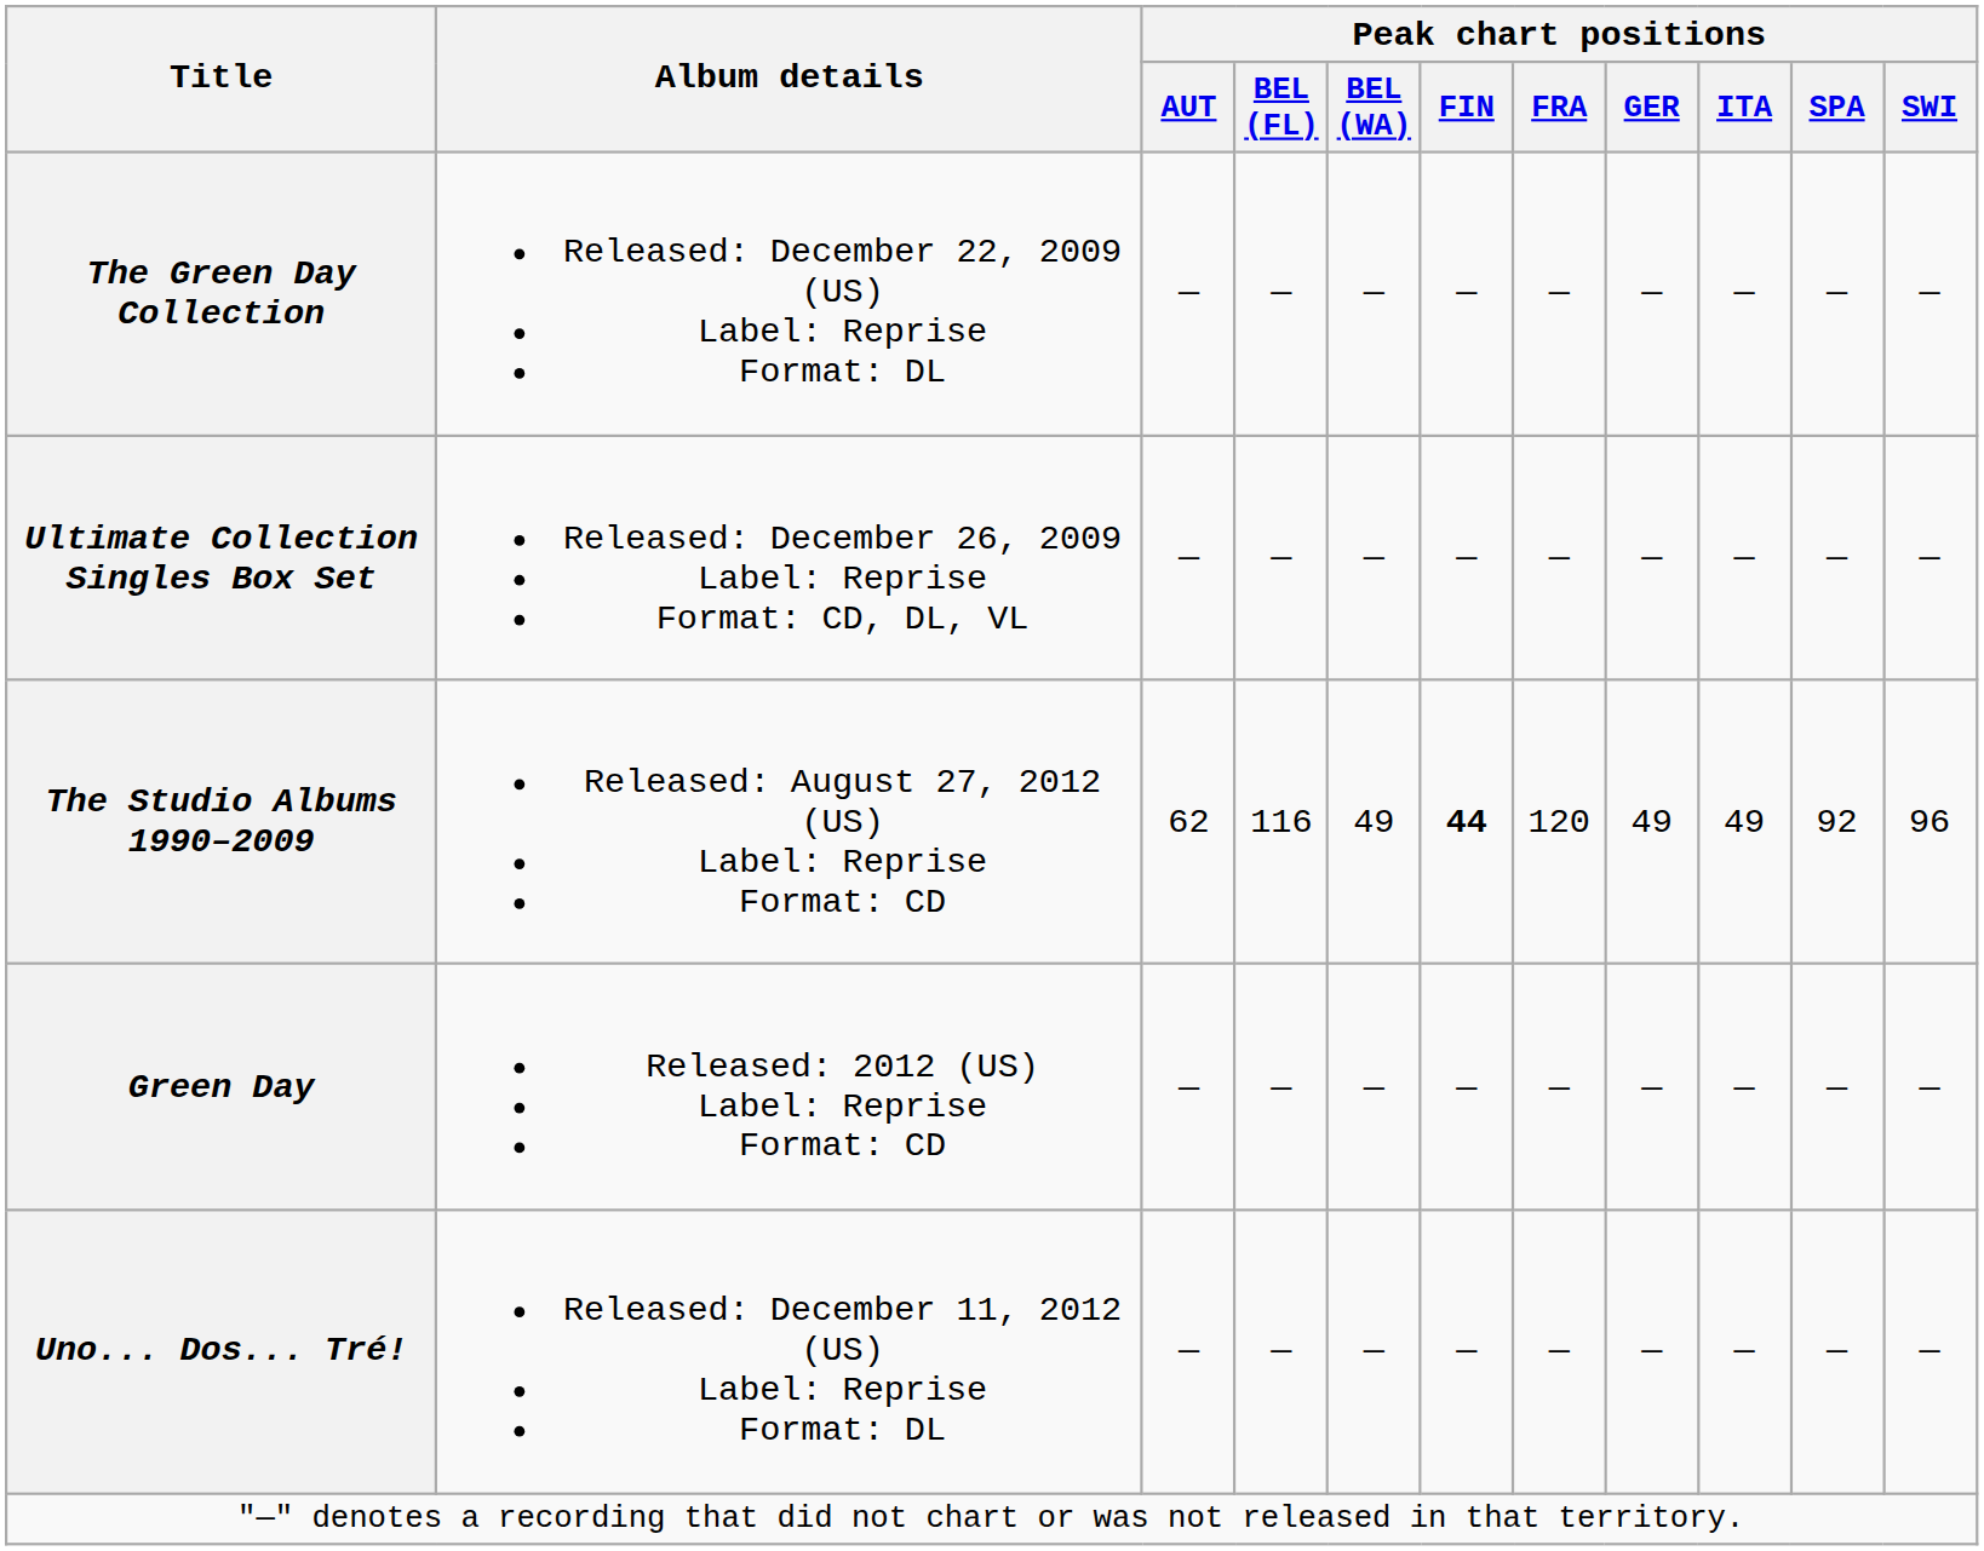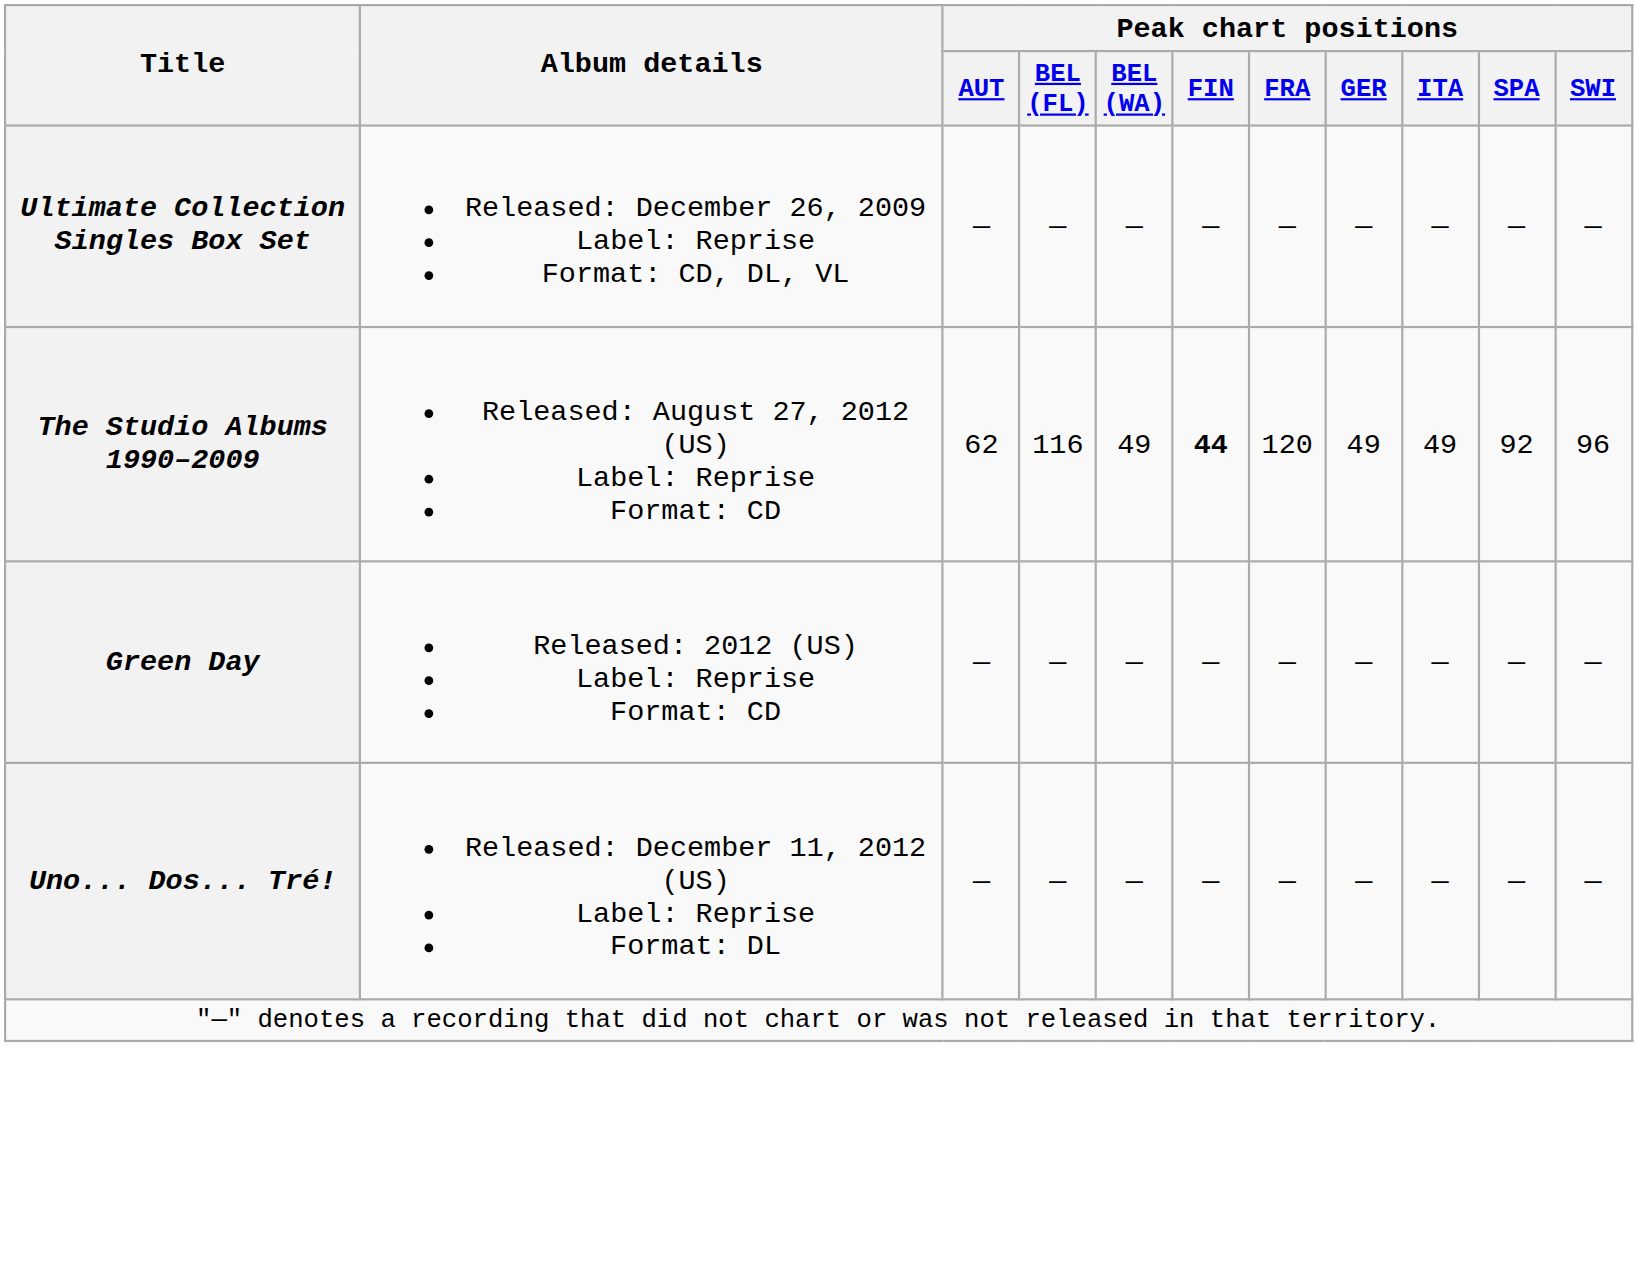 <table class="wikitable plainrowheaders" style="text-align:center;">
 <tr>
 <th rowspan="2" scope="col" style="width:12em;">Title</th>
 <th rowspan="2" scope="col" style="width:20em;">Album details</th>
 <th colspan="9" scope="col">Peak chart positions</th>
 </tr>
 <tr>
 <th scope="col" style="width:2.5em;font-size:90%;"><a href='#'>AUT</a><br></th>
 <th scope="col" style="width:2.5em;font-size:90%;"><a href='#'>BEL<br>(FL)</a><br></th>
 <th scope="col" style="width:2.5em;font-size:90%;"><a href='#'>BEL<br>(WA)</a><br></th>
 <th scope="col" style="width:2.5em;font-size:90%;"><a href='#'>FIN</a><br></th>
 <th scope="col" style="width:2.5em;font-size:90%;"><a href='#'>FRA</a><br></th>
 <th scope="col" style="width:2.5em;font-size:90%;"><a href='#'>GER</a><br></th>
 <th scope="col" style="width:2.5em;font-size:90%;"><a href='#'>ITA</a><br></th>
 <th scope="col" style="width:2.5em;font-size:90%;"><a href='#'>SPA</a><br></th>
 <th scope="col" style="width:2.5em;font-size:90%;"><a href='#'>SWI</a><br></th>
-</tr>
-<tr>
-<th scope="row"><em>The Green Day Collection</em></th>
-<td><br><ul><li>Released: December 22, 2009 <span>(US)</span></li><li>Label: Reprise</li><li>Format: DL</li></ul></td>
-<td>—</td>
-<td>—</td>
-<td>—</td>
-<td>—</td>
-<td>—</td>
-<td>—</td>
-<td>—</td>
-<td>—</td>
-<td>—</td>
 </tr>
 <tr>
 <th scope="row"><em>Ultimate Collection Singles Box Set</em></th>
 <td><br><ul><li>Released: December 26, 2009</li><li>Label: Reprise</li><li>Format: CD, DL, VL</li></ul></td>
 <td>—</td>
 <td>—</td>
 <td>—</td>
 <td>—</td>
 <td>—</td>
 <td>—</td>
 <td>—</td>
 <td>—</td>
 <td>—</td>
 </tr>
 <tr>
 <th scope="row"><em>The Studio Albums<br>1990–2009</em></th>
 <td><br><ul><li>Released: August 27, 2012 <span>(US)</span></li><li>Label: Reprise</li><li>Format: CD</li></ul></td>
 <td>62</td>
 <td>116</td>
 <td>49</td>
 <td><strong>44</strong></td>
 <td>120</td>
 <td>49</td>
 <td>49</td>
 <td>92</td>
 <td>96</td>
 </tr>
 <tr>
 <th scope="row"><em>Green Day</em></th>
 <td><br><ul><li>Released: 2012 <span>(US)</span></li><li>Label: Reprise</li><li>Format: CD</li></ul></td>
 <td>—</td>
 <td>—</td>
 <td>—</td>
 <td>—</td>
 <td>—</td>
 <td>—</td>
 <td>—</td>
 <td>—</td>
 <td>—</td>
 </tr>
 <tr>
 <th scope="row"><em>Uno... Dos... Tré!</em></th>
 <td><br><ul><li>Released: December 11, 2012 <span>(US)</span></li><li>Label: Reprise</li><li>Format: DL</li></ul></td>
 <td>—</td>
 <td>—</td>
 <td>—</td>
 <td>—</td>
 <td>—</td>
 <td>—</td>
 <td>—</td>
 <td>—</td>
 <td>—</td>
 </tr>
 <tr>
 <td colspan="11" style="font-size:90%">"—" denotes a recording that did not chart or was not released in that territory.</td>
 </tr>
 </table>
